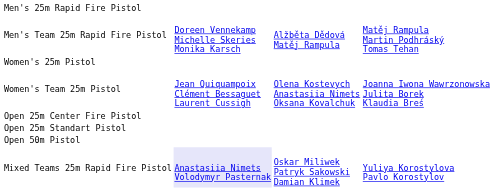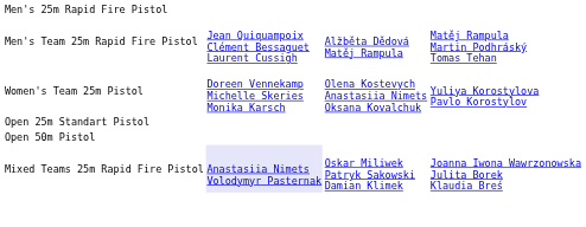 <table>
 <tr>
 <td>Men's 25m Rapid Fire Pistol</td>
 <td></td>
 <td></td>
 <td></td>
 </tr>
 <tr>
 <td>Men's Team 25m Rapid Fire Pistol</td>
-<td><br><a href='#'>Doreen Vennekamp</a><br><a href='#'>Michelle Skeries</a><br><a href='#'>Monika Karsch</a></td>
+<td><br><a href='#'>Jean Quiquampoix</a><br><a href='#'>Clément Bessaguet</a><br><a href='#'>Laurent Cussigh</a></td>
 <td><br><a href='#'>Alžběta Dědová</a><br><a href='#'>Matěj Rampula</a></td>
 <td><br><a href='#'>Matěj Rampula</a><br><a href='#'>Martin Podhráský</a><br><a href='#'>Tomas Tehan</a></td>
 </tr>
 <tr>
-<td>Women's 25m Pistol</td>
-<td></td>
-<td></td>
-<td></td>
-</tr>
-<tr>
 <td>Women's Team 25m Pistol</td>
-<td><br><a href='#'>Jean Quiquampoix</a><br><a href='#'>Clément Bessaguet</a><br><a href='#'>Laurent Cussigh</a></td>
+<td><br><a href='#'>Doreen Vennekamp</a><br><a href='#'>Michelle Skeries</a><br><a href='#'>Monika Karsch</a></td>
 <td><br><a href='#'>Olena Kostevych</a><br><a href='#'>Anastasiia Nimets</a><br><a href='#'>Oksana Kovalchuk</a></td>
-<td><br><a href='#'>Joanna Iwona Wawrzonowska</a><br><a href='#'>Julita Borek</a><br><a href='#'>Klaudia Breś</a></td>
-</tr>
-<tr>
-<td>Open 25m Center Fire Pistol</td>
-<td></td>
-<td></td>
-<td></td>
+<td><br><a href='#'>Yuliya Korostylova</a><br><a href='#'>Pavlo Korostylov</a></td>
 </tr>
 <tr>
 <td>Open 25m Standart Pistol</td>
 <td></td>
 <td></td>
 <td></td>
 </tr>
 <tr>
 <td>Open 50m Pistol</td>
 <td></td>
 <td></td>
 <td></td>
 </tr>
 <tr>
 <td>Mixed Teams 25m Rapid Fire Pistol</td>
 <td style="background: lavender;"><br><a href='#'>Anastasiia Nimets</a><br><a href='#'>Volodymyr Pasternak</a></td>
 <td><br><a href='#'>Oskar Miliwek</a><br><a href='#'>Patryk Sakowski</a><br><a href='#'>Damian Klimek</a></td>
-<td><br><a href='#'>Yuliya Korostylova</a><br><a href='#'>Pavlo Korostylov</a></td>
+<td><br><a href='#'>Joanna Iwona Wawrzonowska</a><br><a href='#'>Julita Borek</a><br><a href='#'>Klaudia Breś</a></td>
 </tr>
 </table>
